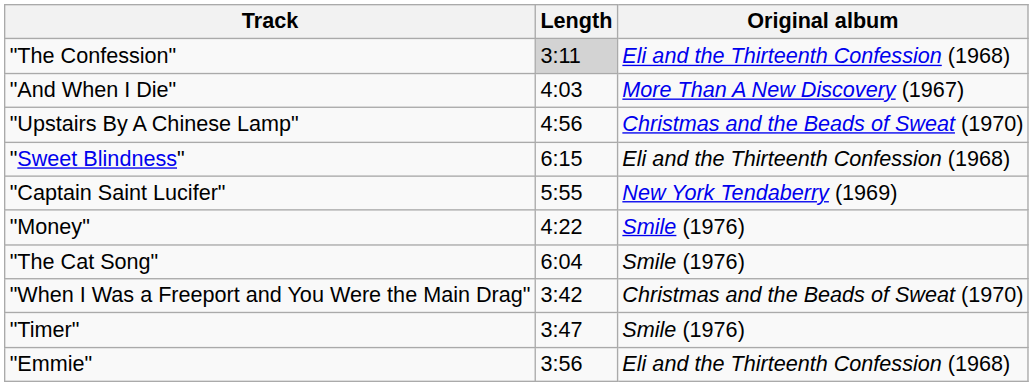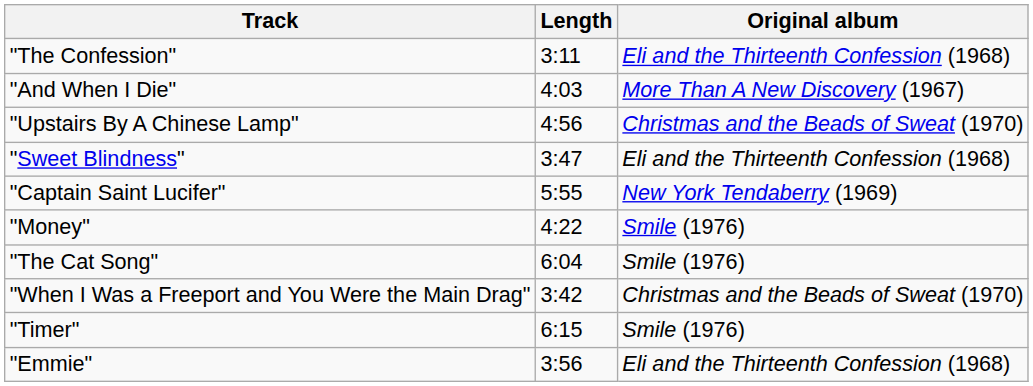 <table class="wikitable">
 <tr>
 <th>Track</th>
 <th>Length</th>
 <th>Original album</th>
 </tr>
 <tr>
 <td>"The Confession"</td>
-<td style="background: lightgrey;">3:11</td>
+<td>3:11</td>
 <td><em><a href='#'>Eli and the Thirteenth Confession</a></em> (1968)</td>
 </tr>
 <tr>
 <td>"And When I Die"</td>
 <td>4:03</td>
 <td><em><a href='#'>More Than A New Discovery</a></em> (1967)</td>
 </tr>
 <tr>
 <td>"Upstairs By A Chinese Lamp"</td>
 <td>4:56</td>
 <td><em><a href='#'>Christmas and the Beads of Sweat</a></em> (1970)</td>
 </tr>
 <tr>
 <td>"<a href='#'>Sweet Blindness</a>"</td>
-<td>6:15</td>
+<td>3:47</td>
 <td><em>Eli and the Thirteenth Confession</em> (1968)</td>
 </tr>
 <tr>
 <td>"Captain Saint Lucifer"</td>
 <td>5:55</td>
 <td><em><a href='#'>New York Tendaberry</a></em> (1969)</td>
 </tr>
 <tr>
 <td>"Money"</td>
 <td>4:22</td>
 <td><em><a href='#'>Smile</a></em> (1976)</td>
 </tr>
 <tr>
 <td>"The Cat Song"</td>
 <td>6:04</td>
 <td><em>Smile</em> (1976)</td>
 </tr>
 <tr>
 <td>"When I Was a Freeport and You Were the Main Drag"</td>
 <td>3:42</td>
 <td><em>Christmas and the Beads of Sweat</em> (1970)</td>
 </tr>
 <tr>
 <td>"Timer"</td>
-<td>3:47</td>
+<td>6:15</td>
 <td><em>Smile</em> (1976)</td>
 </tr>
 <tr>
 <td>"Emmie"</td>
 <td>3:56</td>
 <td><em>Eli and the Thirteenth Confession</em> (1968)</td>
 </tr>
 </table>
